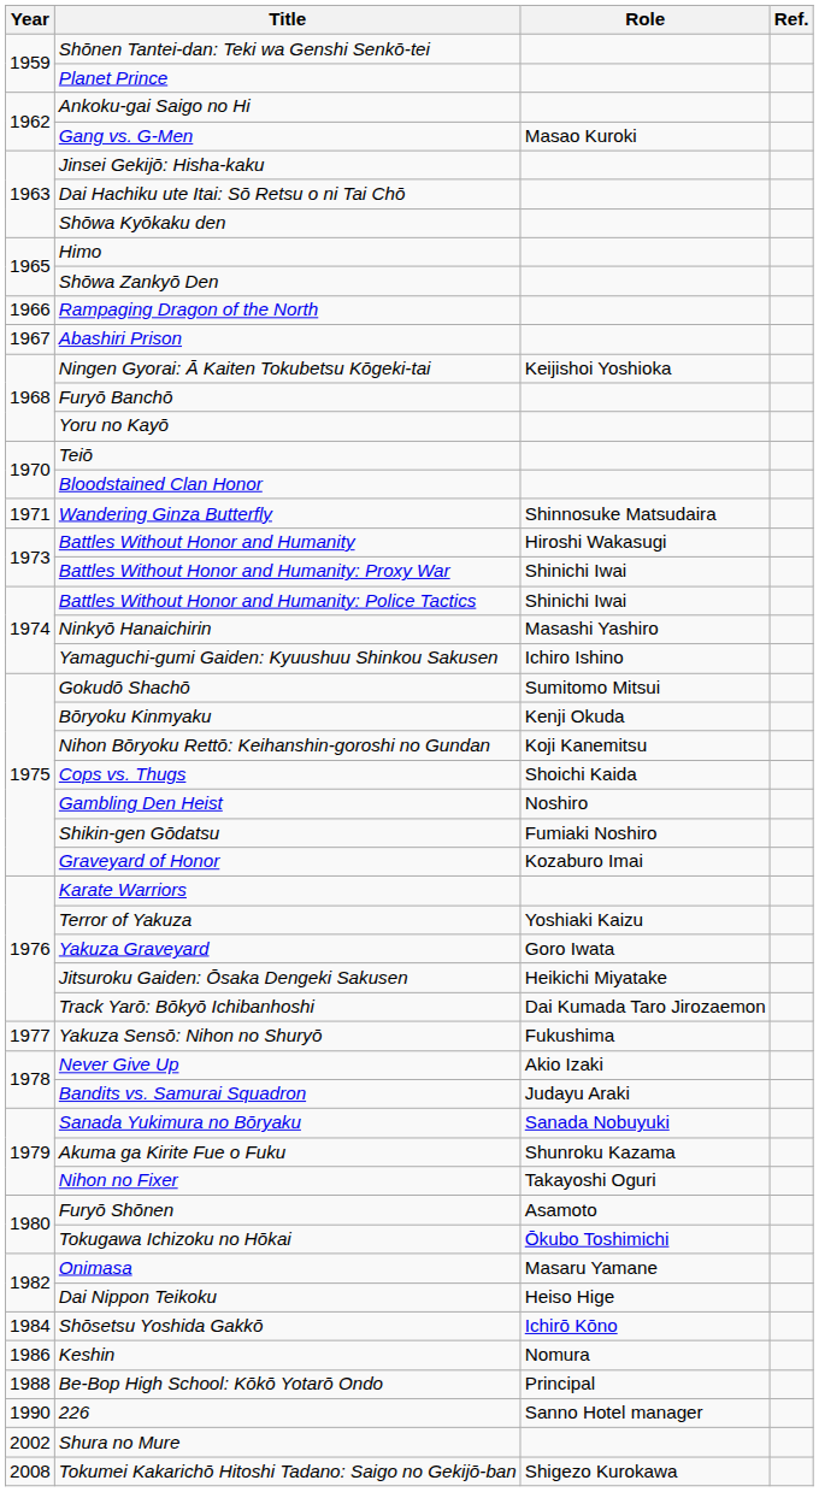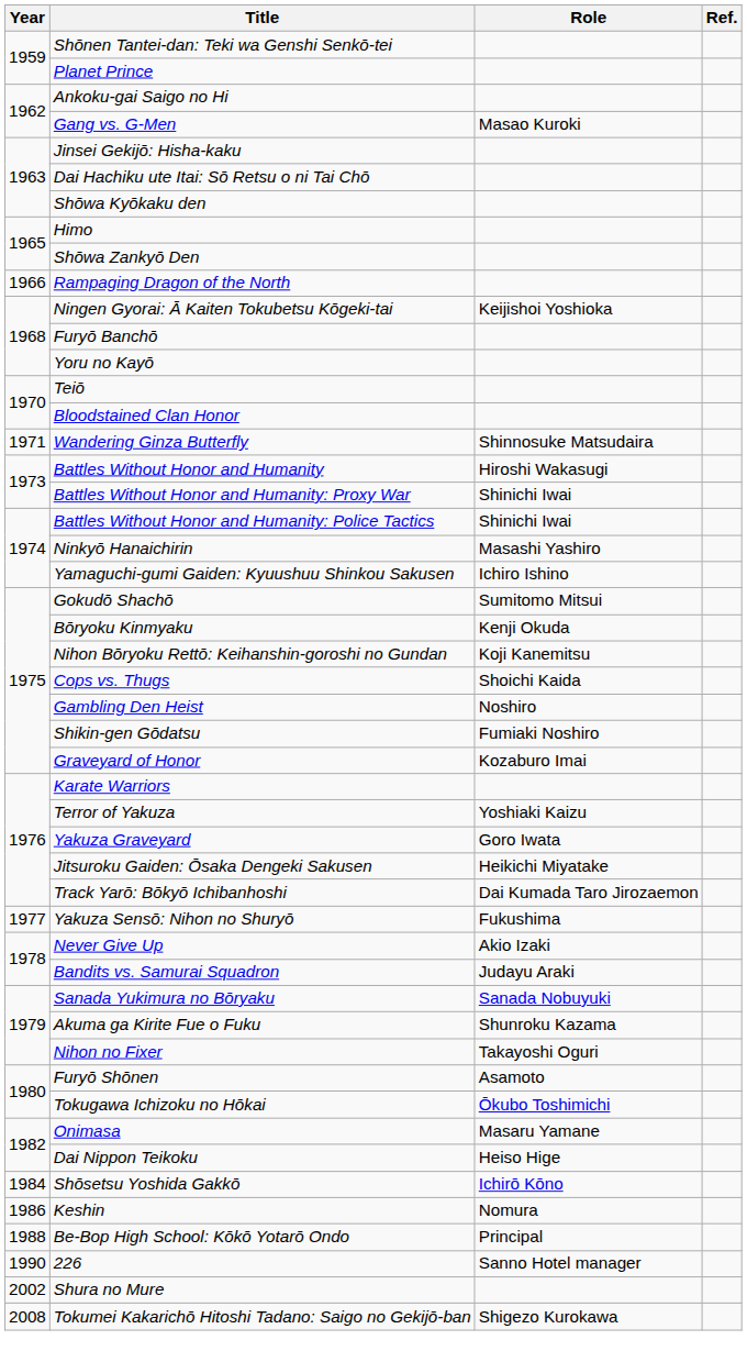 <table class="wikitable">
 <tr>
 <th>Year</th>
 <th>Title</th>
 <th>Role</th>
 <th>Ref.</th>
 </tr>
 <tr>
 <td rowspan="2">1959</td>
 <td><em>Shōnen Tantei-dan: Teki wa Genshi Senkō-tei</em></td>
 <td></td>
 <td></td>
 </tr>
 <tr>
 <td><em><a href='#'>Planet Prince</a></em></td>
 <td></td>
 <td></td>
 </tr>
 <tr>
 <td rowspan="2">1962</td>
 <td><em>Ankoku-gai Saigo no Hi</em></td>
 <td></td>
 <td></td>
 </tr>
 <tr>
 <td><em><a href='#'>Gang vs. G-Men</a></em></td>
 <td>Masao Kuroki</td>
 <td></td>
 </tr>
 <tr>
 <td rowspan="3">1963</td>
 <td><em>Jinsei Gekijō: Hisha-kaku</em></td>
 <td></td>
 <td></td>
 </tr>
 <tr>
 <td><em>Dai Hachiku ute Itai: Sō Retsu o ni Tai Chō</em></td>
 <td></td>
 <td></td>
 </tr>
 <tr>
 <td><em>Shōwa Kyōkaku den</em></td>
 <td></td>
 <td></td>
 </tr>
 <tr>
 <td rowspan="2">1965</td>
 <td><em>Himo</em></td>
 <td></td>
 <td></td>
 </tr>
 <tr>
 <td><em>Shōwa Zankyō Den</em></td>
 <td></td>
 <td></td>
 </tr>
 <tr>
 <td>1966</td>
 <td><em><a href='#'>Rampaging Dragon of the North</a></em></td>
-<td></td>
-<td></td>
-</tr>
-<tr>
-<td>1967</td>
-<td><em><a href='#'>Abashiri Prison</a></em></td>
 <td></td>
 <td></td>
 </tr>
 <tr>
 <td rowspan="3">1968</td>
 <td><em>Ningen Gyorai: Ā Kaiten Tokubetsu Kōgeki-tai</em></td>
 <td>Keijishoi Yoshioka</td>
 <td></td>
 </tr>
 <tr>
 <td><em>Furyō Banchō</em></td>
 <td></td>
 <td></td>
 </tr>
 <tr>
 <td><em>Yoru no Kayō</em></td>
 <td></td>
 <td></td>
 </tr>
 <tr>
 <td rowspan="2">1970</td>
 <td><em>Teiō</em></td>
 <td></td>
 <td></td>
 </tr>
 <tr>
 <td><em><a href='#'>Bloodstained Clan Honor</a></em></td>
 <td></td>
 <td></td>
 </tr>
 <tr>
 <td>1971</td>
 <td><em><a href='#'>Wandering Ginza Butterfly</a></em></td>
 <td>Shinnosuke Matsudaira</td>
 <td></td>
 </tr>
 <tr>
 <td rowspan="2">1973</td>
 <td><em><a href='#'>Battles Without Honor and Humanity</a></em></td>
 <td>Hiroshi Wakasugi</td>
 <td></td>
 </tr>
 <tr>
 <td><em><a href='#'>Battles Without Honor and Humanity: Proxy War</a></em></td>
 <td>Shinichi Iwai</td>
 <td></td>
 </tr>
 <tr>
 <td rowspan="3">1974</td>
 <td><em><a href='#'>Battles Without Honor and Humanity: Police Tactics</a></em></td>
 <td>Shinichi Iwai</td>
 <td></td>
 </tr>
 <tr>
 <td><em>Ninkyō Hanaichirin</em></td>
 <td>Masashi Yashiro</td>
 <td></td>
 </tr>
 <tr>
 <td><em>Yamaguchi-gumi Gaiden: Kyuushuu Shinkou Sakusen</em></td>
 <td>Ichiro Ishino</td>
 <td></td>
 </tr>
 <tr>
 <td rowspan="7">1975</td>
 <td><em>Gokudō Shachō</em></td>
 <td>Sumitomo Mitsui</td>
 <td></td>
 </tr>
 <tr>
 <td><em>Bōryoku Kinmyaku</em></td>
 <td>Kenji Okuda</td>
 <td></td>
 </tr>
 <tr>
 <td><em>Nihon Bōryoku Rettō: Keihanshin-goroshi no Gundan</em></td>
 <td>Koji Kanemitsu</td>
 <td></td>
 </tr>
 <tr>
 <td><em><a href='#'>Cops vs. Thugs</a></em></td>
 <td>Shoichi Kaida</td>
 <td></td>
 </tr>
 <tr>
 <td><em><a href='#'>Gambling Den Heist</a></em></td>
 <td>Noshiro</td>
 <td></td>
 </tr>
 <tr>
 <td><em>Shikin-gen Gōdatsu</em></td>
 <td>Fumiaki Noshiro</td>
 <td></td>
 </tr>
 <tr>
 <td><em><a href='#'>Graveyard of Honor</a></em></td>
 <td>Kozaburo Imai</td>
 <td></td>
 </tr>
 <tr>
 <td rowspan="5">1976</td>
 <td><em><a href='#'>Karate Warriors</a></em></td>
 <td></td>
 <td></td>
 </tr>
 <tr>
 <td><em>Terror of Yakuza</em></td>
 <td>Yoshiaki Kaizu</td>
 <td></td>
 </tr>
 <tr>
 <td><em><a href='#'>Yakuza Graveyard</a></em></td>
 <td>Goro Iwata</td>
 <td></td>
 </tr>
 <tr>
 <td><em>Jitsuroku Gaiden: Ōsaka Dengeki Sakusen</em></td>
 <td>Heikichi Miyatake</td>
 <td></td>
 </tr>
 <tr>
 <td><em>Track Yarō: Bōkyō Ichibanhoshi</em></td>
 <td>Dai Kumada Taro Jirozaemon</td>
 <td></td>
 </tr>
 <tr>
 <td>1977</td>
 <td><em>Yakuza Sensō: Nihon no Shuryō</em></td>
 <td>Fukushima</td>
 <td></td>
 </tr>
 <tr>
 <td rowspan="2">1978</td>
 <td><em><a href='#'>Never Give Up</a></em></td>
 <td>Akio Izaki</td>
 <td></td>
 </tr>
 <tr>
 <td><em><a href='#'>Bandits vs. Samurai Squadron</a></em></td>
 <td>Judayu Araki</td>
 <td></td>
 </tr>
 <tr>
 <td rowspan="3">1979</td>
 <td><em><a href='#'>Sanada Yukimura no Bōryaku</a></em></td>
 <td><a href='#'>Sanada Nobuyuki</a></td>
 <td></td>
 </tr>
 <tr>
 <td><em>Akuma ga Kirite Fue o Fuku</em></td>
 <td>Shunroku Kazama</td>
 <td></td>
 </tr>
 <tr>
 <td><em><a href='#'>Nihon no Fixer</a></em></td>
 <td>Takayoshi Oguri</td>
 <td></td>
 </tr>
 <tr>
 <td rowspan="2">1980</td>
 <td><em>Furyō Shōnen</em></td>
 <td>Asamoto</td>
 <td></td>
 </tr>
 <tr>
 <td><em>Tokugawa Ichizoku no Hōkai</em></td>
 <td><a href='#'>Ōkubo Toshimichi</a></td>
 <td></td>
 </tr>
 <tr>
 <td rowspan="2">1982</td>
 <td><em><a href='#'>Onimasa</a></em></td>
 <td>Masaru Yamane</td>
 <td></td>
 </tr>
 <tr>
 <td><em>Dai Nippon Teikoku</em></td>
 <td>Heiso Hige</td>
 <td></td>
 </tr>
 <tr>
 <td>1984</td>
 <td><em>Shōsetsu Yoshida Gakkō</em></td>
 <td><a href='#'>Ichirō Kōno</a></td>
 <td></td>
 </tr>
 <tr>
 <td>1986</td>
 <td><em>Keshin</em></td>
 <td>Nomura</td>
 <td></td>
 </tr>
 <tr>
 <td>1988</td>
 <td><em>Be-Bop High School: Kōkō Yotarō Ondo</em></td>
 <td>Principal</td>
 <td></td>
 </tr>
 <tr>
 <td>1990</td>
 <td><em>226</em></td>
 <td>Sanno Hotel manager</td>
 <td></td>
 </tr>
 <tr>
 <td>2002</td>
 <td><em>Shura no Mure</em></td>
 <td></td>
 <td></td>
 </tr>
 <tr>
 <td>2008</td>
 <td><em>Tokumei Kakarichō Hitoshi Tadano: Saigo no Gekijō-ban</em></td>
 <td>Shigezo Kurokawa</td>
 <td></td>
 </tr>
 </table>
